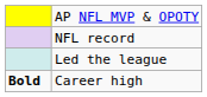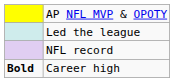 <table class="wikitable plainrowheaders">
 <tr>
 <td style="background:#ff0; width:3em;"></td>
 <td>AP <a href='#'>NFL MVP</a> & <a href='#'>OPOTY</a></td>
 </tr>
 <tr>
+<td style="background:#cfecec; width:3em;"></td>
+<td>Led the league</td>
+</tr>
+<tr>
 <td style="background:#e0cef2; width:3em;"></td>
 <td>NFL record</td>
-</tr>
-<tr>
-<td style="background:#cfecec; width:3em;"></td>
-<td>Led the league</td>
 </tr>
 <tr>
 <td><strong>Bold</strong></td>
 <td>Career high</td>
 </tr>
 </table>
